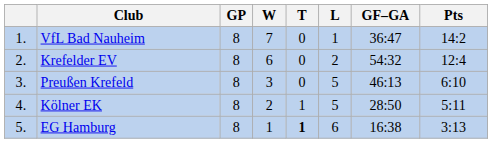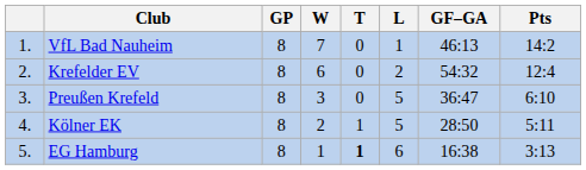 <table class="wikitable">
 <tr>
 <th width="30"></th>
 <th width="200">Club</th>
 <th width="30">GP</th>
 <th width="30">W</th>
 <th width="30">T</th>
 <th width="30">L</th>
 <th width="70">GF–GA</th>
 <th width="70">Pts</th>
 </tr>
 <tr bgcolor="#BCD2EE" align="center">
 <td>1.</td>
 <td align="left"><a href='#'>VfL Bad Nauheim</a></td>
 <td>8</td>
 <td>7</td>
 <td>0</td>
 <td>1</td>
-<td>36:47</td>
+<td>46:13</td>
 <td>14:2</td>
 </tr>
 <tr bgcolor=#BCD2EE align="center">
 <td>2.</td>
 <td align="left"><a href='#'>Krefelder EV</a></td>
 <td>8</td>
 <td>6</td>
 <td>0</td>
 <td>2</td>
 <td>54:32</td>
 <td>12:4</td>
 </tr>
 <tr bgcolor=#BCD2EE align="center">
 <td>3.</td>
 <td align="left"><a href='#'>Preußen Krefeld</a></td>
 <td>8</td>
 <td>3</td>
 <td>0</td>
 <td>5</td>
-<td>46:13</td>
+<td>36:47</td>
 <td>6:10</td>
 </tr>
 <tr bgcolor=#BCD2EE align="center">
 <td>4.</td>
 <td align="left"><a href='#'>Kölner EK</a></td>
 <td>8</td>
 <td>2</td>
 <td>1</td>
 <td>5</td>
 <td>28:50</td>
 <td>5:11</td>
 </tr>
 <tr bgcolor=#BCD2EE align="center">
 <td>5.</td>
 <td align="left"><a href='#'>EG Hamburg</a></td>
 <td>8</td>
 <td>1</td>
 <td><strong>1</strong></td>
 <td>6</td>
 <td>16:38</td>
 <td>3:13</td>
 </tr>
 </table>
